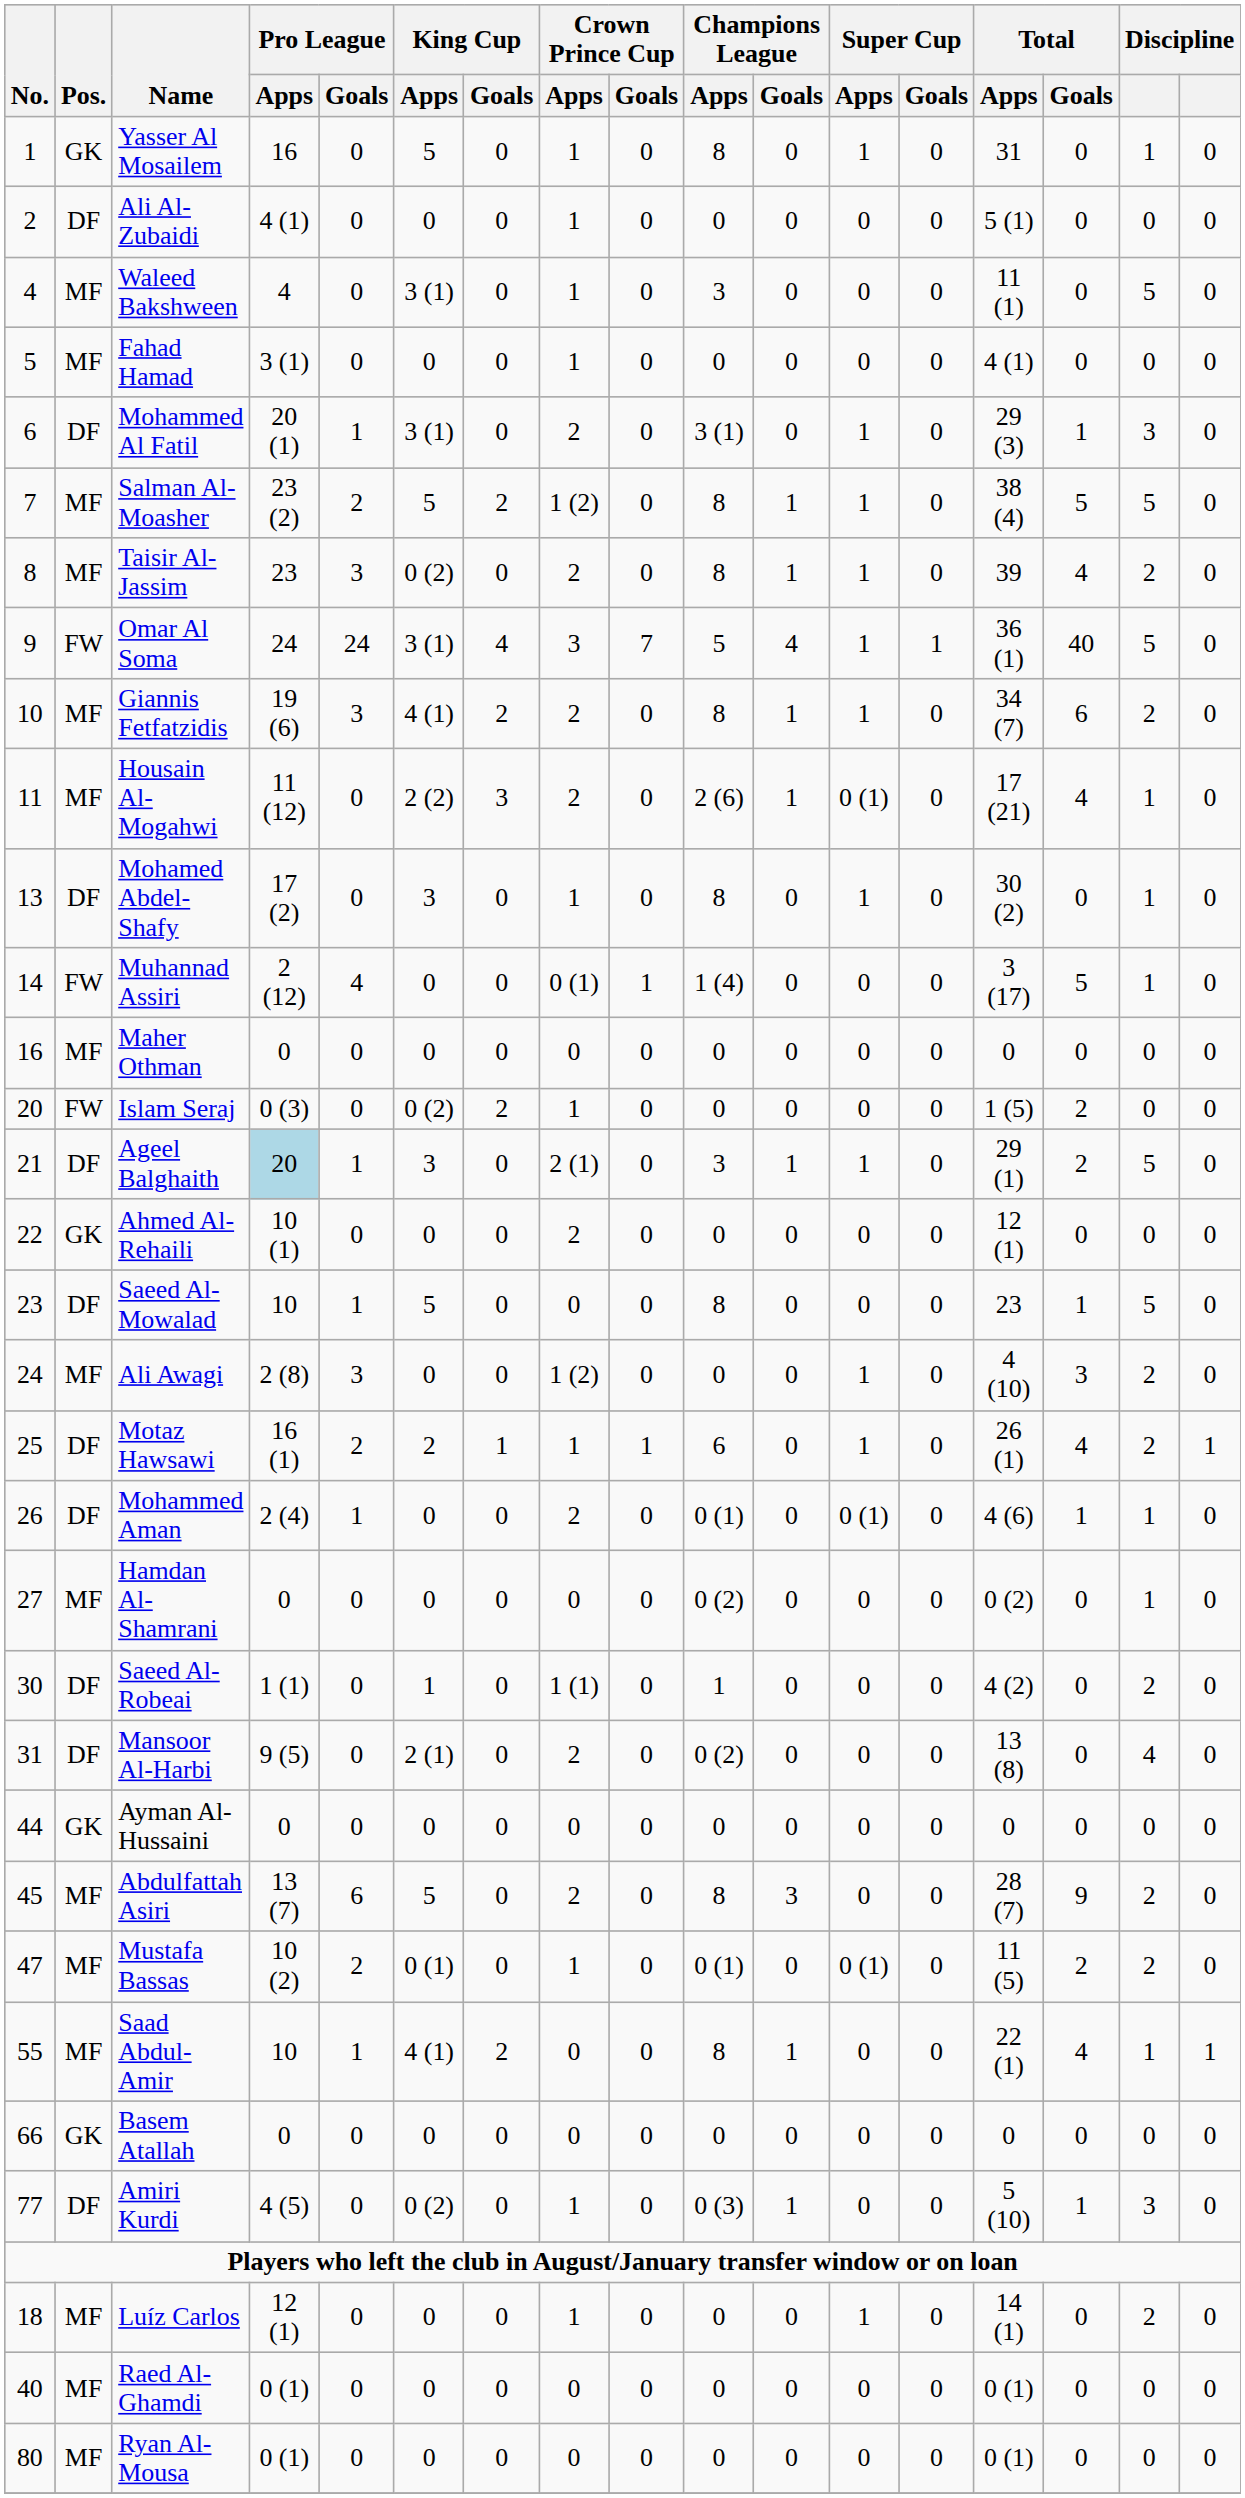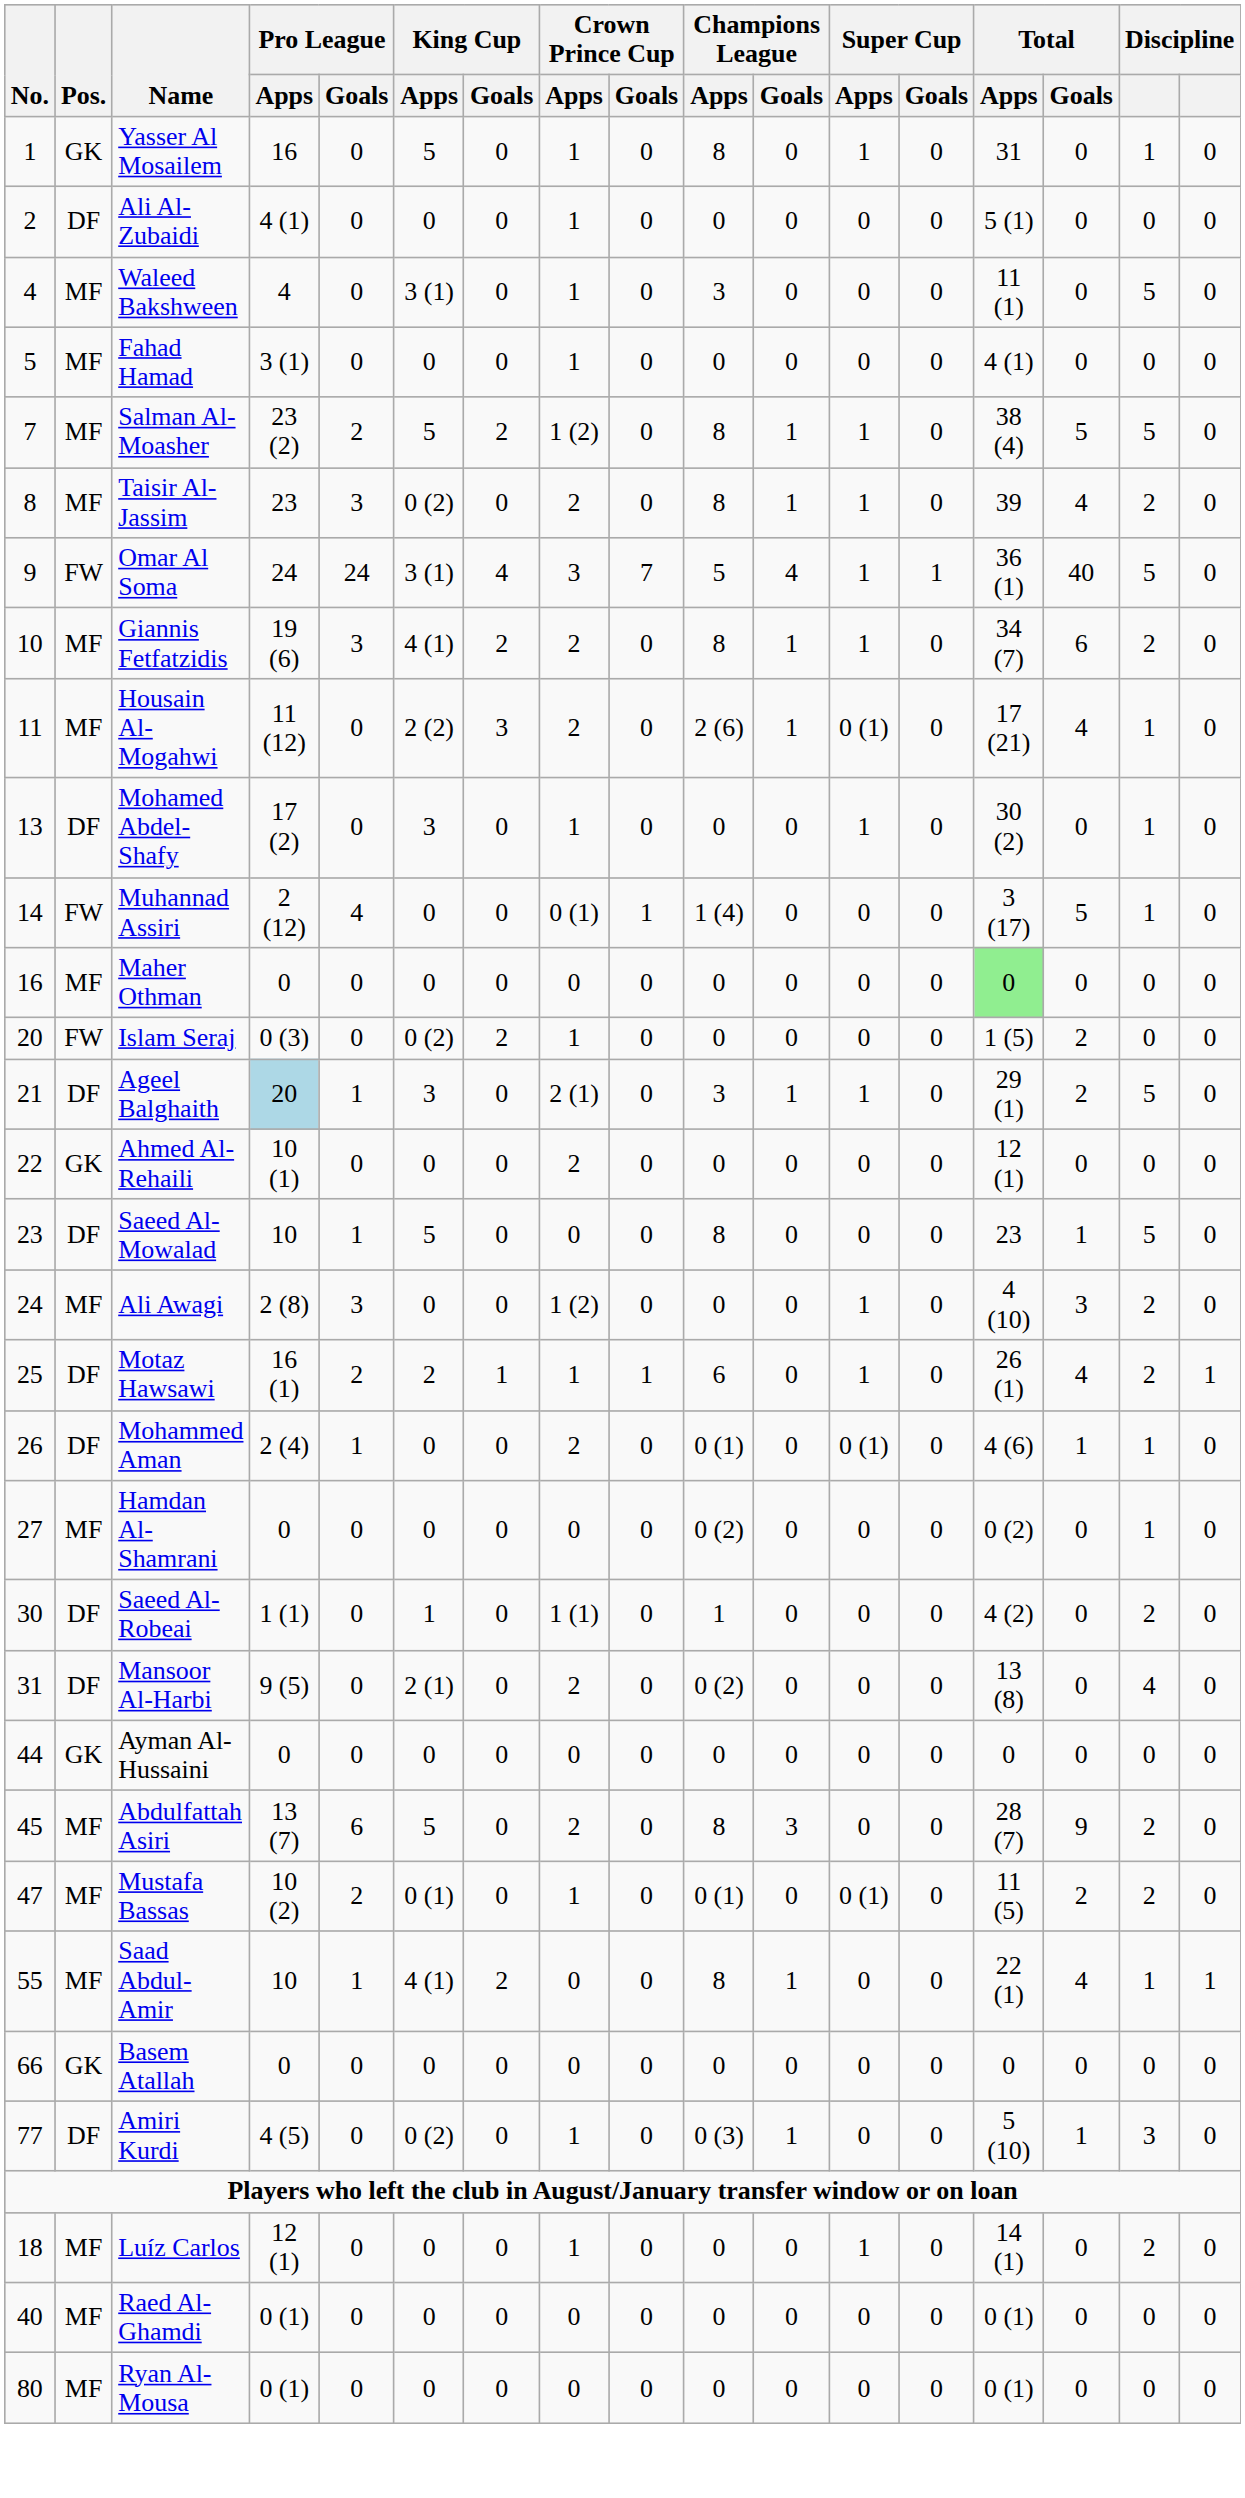 <table class="wikitable" style="text-align:center">
 <tr>
 <th rowspan="2" style="vertical-align:bottom;">No.</th>
 <th rowspan="2" style="vertical-align:bottom;">Pos.</th>
 <th rowspan="2" style="vertical-align:bottom;">Name</th>
 <th colspan="2" style="width:85px;">Pro League</th>
 <th colspan="2" style="width:85px;">King Cup</th>
 <th colspan="2" style="width:85px;">Crown Prince Cup</th>
 <th colspan="2" style="width:85px;">Champions League</th>
 <th colspan="2" style="width:85px;">Super Cup</th>
 <th colspan="2" style="width:85px;">Total</th>
 <th colspan="2" style="width:85px;">Discipline</th>
 </tr>
 <tr>
 <th>Apps</th>
 <th>Goals</th>
 <th>Apps</th>
 <th>Goals</th>
 <th>Apps</th>
 <th>Goals</th>
 <th>Apps</th>
 <th>Goals</th>
 <th>Apps</th>
 <th>Goals</th>
 <th>Apps</th>
 <th>Goals</th>
 <th></th>
 <th></th>
 </tr>
 <tr>
 <td>1</td>
 <td>GK</td>
 <td align="left"> <a href='#'>Yasser Al Mosailem</a></td>
 <td>16</td>
 <td>0</td>
 <td>5</td>
 <td>0</td>
 <td>1</td>
 <td>0</td>
 <td>8</td>
 <td>0</td>
 <td>1</td>
 <td>0</td>
 <td>31</td>
 <td>0</td>
 <td>1</td>
 <td>0</td>
 </tr>
 <tr>
 <td>2</td>
 <td>DF</td>
 <td align="left"> <a href='#'>Ali Al-Zubaidi</a></td>
 <td>4 (1)</td>
 <td>0</td>
 <td>0</td>
 <td>0</td>
 <td>1</td>
 <td>0</td>
 <td>0</td>
 <td>0</td>
 <td>0</td>
 <td>0</td>
 <td>5 (1)</td>
 <td>0</td>
 <td>0</td>
 <td>0</td>
 </tr>
 <tr>
 <td>4</td>
 <td>MF</td>
 <td align="left"> <a href='#'>Waleed Bakshween</a></td>
 <td>4</td>
 <td>0</td>
 <td>3 (1)</td>
 <td>0</td>
 <td>1</td>
 <td>0</td>
 <td>3</td>
 <td>0</td>
 <td>0</td>
 <td>0</td>
 <td>11 (1)</td>
 <td>0</td>
 <td>5</td>
 <td>0</td>
 </tr>
 <tr>
 <td>5</td>
 <td>MF</td>
 <td align="left"> <a href='#'>Fahad Hamad</a></td>
 <td>3 (1)</td>
 <td>0</td>
 <td>0</td>
 <td>0</td>
 <td>1</td>
 <td>0</td>
 <td>0</td>
 <td>0</td>
 <td>0</td>
 <td>0</td>
 <td>4 (1)</td>
 <td>0</td>
 <td>0</td>
-<td>0</td>
-</tr>
-<tr>
-<td>6</td>
-<td>DF</td>
-<td align="left"> <a href='#'>Mohammed Al Fatil</a></td>
-<td>20 (1)</td>
-<td>1</td>
-<td>3 (1)</td>
-<td>0</td>
-<td>2</td>
-<td>0</td>
-<td>3 (1)</td>
-<td>0</td>
-<td>1</td>
-<td>0</td>
-<td>29 (3)</td>
-<td>1</td>
-<td>3</td>
 <td>0</td>
 </tr>
 <tr>
 <td>7</td>
 <td>MF</td>
 <td align="left"> <a href='#'>Salman Al-Moasher</a></td>
 <td>23 (2)</td>
 <td>2</td>
 <td>5</td>
 <td>2</td>
 <td>1 (2)</td>
 <td>0</td>
 <td>8</td>
 <td>1</td>
 <td>1</td>
 <td>0</td>
 <td>38 (4)</td>
 <td>5</td>
 <td>5</td>
 <td>0</td>
 </tr>
 <tr>
 <td>8</td>
 <td>MF</td>
 <td align="left"> <a href='#'>Taisir Al-Jassim</a></td>
 <td>23</td>
 <td>3</td>
 <td>0 (2)</td>
 <td>0</td>
 <td>2</td>
 <td>0</td>
 <td>8</td>
 <td>1</td>
 <td>1</td>
 <td>0</td>
 <td>39</td>
 <td>4</td>
 <td>2</td>
 <td>0</td>
 </tr>
 <tr>
 <td>9</td>
 <td>FW</td>
 <td align="left"> <a href='#'>Omar Al Soma</a></td>
 <td>24</td>
 <td>24</td>
 <td>3 (1)</td>
 <td>4</td>
 <td>3</td>
 <td>7</td>
 <td>5</td>
 <td>4</td>
 <td>1</td>
 <td>1</td>
 <td>36 (1)</td>
 <td>40</td>
 <td>5</td>
 <td>0</td>
 </tr>
 <tr>
 <td>10</td>
 <td>MF</td>
 <td align="left"> <a href='#'>Giannis Fetfatzidis</a></td>
 <td>19 (6)</td>
 <td>3</td>
 <td>4 (1)</td>
 <td>2</td>
 <td>2</td>
 <td>0</td>
 <td>8</td>
 <td>1</td>
 <td>1</td>
 <td>0</td>
 <td>34 (7)</td>
 <td>6</td>
 <td>2</td>
 <td>0</td>
 </tr>
 <tr>
 <td>11</td>
 <td>MF</td>
 <td align="left"> <a href='#'>Housain Al-Mogahwi</a></td>
 <td>11 (12)</td>
 <td>0</td>
 <td>2 (2)</td>
 <td>3</td>
 <td>2</td>
 <td>0</td>
 <td>2 (6)</td>
 <td>1</td>
 <td>0 (1)</td>
 <td>0</td>
 <td>17 (21)</td>
 <td>4</td>
 <td>1</td>
 <td>0</td>
 </tr>
 <tr>
 <td>13</td>
 <td>DF</td>
 <td align="left"> <a href='#'>Mohamed Abdel-Shafy</a></td>
 <td>17 (2)</td>
 <td>0</td>
 <td>3</td>
 <td>0</td>
 <td>1</td>
 <td>0</td>
-<td>8</td>
+<td>0</td>
 <td>0</td>
 <td>1</td>
 <td>0</td>
 <td>30 (2)</td>
 <td>0</td>
 <td>1</td>
 <td>0</td>
 </tr>
 <tr>
 <td>14</td>
 <td>FW</td>
 <td align="left"> <a href='#'>Muhannad Assiri</a></td>
 <td>2 (12)</td>
 <td>4</td>
 <td>0</td>
 <td>0</td>
 <td>0 (1)</td>
 <td>1</td>
 <td>1 (4)</td>
 <td>0</td>
 <td>0</td>
 <td>0</td>
 <td>3 (17)</td>
 <td>5</td>
 <td>1</td>
 <td>0</td>
 </tr>
 <tr>
 <td>16</td>
 <td>MF</td>
 <td align="left"> <a href='#'>Maher Othman</a></td>
 <td>0</td>
 <td>0</td>
 <td>0</td>
 <td>0</td>
 <td>0</td>
 <td>0</td>
 <td>0</td>
 <td>0</td>
 <td>0</td>
 <td>0</td>
-<td>0</td>
+<td style="background: lightgreen;">0</td>
 <td>0</td>
 <td>0</td>
 <td>0</td>
 </tr>
 <tr>
 <td>20</td>
 <td>FW</td>
 <td align="left"> <a href='#'>Islam Seraj</a></td>
 <td>0 (3)</td>
 <td>0</td>
 <td>0 (2)</td>
 <td>2</td>
 <td>1</td>
 <td>0</td>
 <td>0</td>
 <td>0</td>
 <td>0</td>
 <td>0</td>
 <td>1 (5)</td>
 <td>2</td>
 <td>0</td>
 <td>0</td>
 </tr>
 <tr>
 <td>21</td>
 <td>DF</td>
 <td align="left"> <a href='#'>Ageel Balghaith</a></td>
 <td style="background: lightblue;">20</td>
 <td>1</td>
 <td>3</td>
 <td>0</td>
 <td>2 (1)</td>
 <td>0</td>
 <td>3</td>
 <td>1</td>
 <td>1</td>
 <td>0</td>
 <td>29 (1)</td>
 <td>2</td>
 <td>5</td>
 <td>0</td>
 </tr>
 <tr>
 <td>22</td>
 <td>GK</td>
 <td align="left"> <a href='#'>Ahmed Al-Rehaili</a></td>
 <td>10 (1)</td>
 <td>0</td>
 <td>0</td>
 <td>0</td>
 <td>2</td>
 <td>0</td>
 <td>0</td>
 <td>0</td>
 <td>0</td>
 <td>0</td>
 <td>12 (1)</td>
 <td>0</td>
 <td>0</td>
 <td>0</td>
 </tr>
 <tr>
 <td>23</td>
 <td>DF</td>
 <td align="left"> <a href='#'>Saeed Al-Mowalad</a></td>
 <td>10</td>
 <td>1</td>
 <td>5</td>
 <td>0</td>
 <td>0</td>
 <td>0</td>
 <td>8</td>
 <td>0</td>
 <td>0</td>
 <td>0</td>
 <td>23</td>
 <td>1</td>
 <td>5</td>
 <td>0</td>
 </tr>
 <tr>
 <td>24</td>
 <td>MF</td>
 <td align="left"> <a href='#'>Ali Awagi</a></td>
 <td>2 (8)</td>
 <td>3</td>
 <td>0</td>
 <td>0</td>
 <td>1 (2)</td>
 <td>0</td>
 <td>0</td>
 <td>0</td>
 <td>1</td>
 <td>0</td>
 <td>4 (10)</td>
 <td>3</td>
 <td>2</td>
 <td>0</td>
 </tr>
 <tr>
 <td>25</td>
 <td>DF</td>
 <td align="left"> <a href='#'>Motaz Hawsawi</a></td>
 <td>16 (1)</td>
 <td>2</td>
 <td>2</td>
 <td>1</td>
 <td>1</td>
 <td>1</td>
 <td>6</td>
 <td>0</td>
 <td>1</td>
 <td>0</td>
 <td>26 (1)</td>
 <td>4</td>
 <td>2</td>
 <td>1</td>
 </tr>
 <tr>
 <td>26</td>
 <td>DF</td>
 <td align="left"> <a href='#'>Mohammed Aman</a></td>
 <td>2 (4)</td>
 <td>1</td>
 <td>0</td>
 <td>0</td>
 <td>2</td>
 <td>0</td>
 <td>0 (1)</td>
 <td>0</td>
 <td>0 (1)</td>
 <td>0</td>
 <td>4 (6)</td>
 <td>1</td>
 <td>1</td>
 <td>0</td>
 </tr>
 <tr>
 <td>27</td>
 <td>MF</td>
 <td align="left"> <a href='#'>Hamdan Al-Shamrani</a></td>
 <td>0</td>
 <td>0</td>
 <td>0</td>
 <td>0</td>
 <td>0</td>
 <td>0</td>
 <td>0 (2)</td>
 <td>0</td>
 <td>0</td>
 <td>0</td>
 <td>0 (2)</td>
 <td>0</td>
 <td>1</td>
 <td>0</td>
 </tr>
 <tr>
 <td>30</td>
 <td>DF</td>
 <td align="left"> <a href='#'>Saeed Al-Robeai</a></td>
 <td>1 (1)</td>
 <td>0</td>
 <td>1</td>
 <td>0</td>
 <td>1 (1)</td>
 <td>0</td>
 <td>1</td>
 <td>0</td>
 <td>0</td>
 <td>0</td>
 <td>4 (2)</td>
 <td>0</td>
 <td>2</td>
 <td>0</td>
 </tr>
 <tr>
 <td>31</td>
 <td>DF</td>
 <td align="left"> <a href='#'>Mansoor Al-Harbi</a></td>
 <td>9 (5)</td>
 <td>0</td>
 <td>2 (1)</td>
 <td>0</td>
 <td>2</td>
 <td>0</td>
 <td>0 (2)</td>
 <td>0</td>
 <td>0</td>
 <td>0</td>
 <td>13 (8)</td>
 <td>0</td>
 <td>4</td>
 <td>0</td>
 </tr>
 <tr>
 <td>44</td>
 <td>GK</td>
 <td align="left"> Ayman Al-Hussaini</td>
 <td>0</td>
 <td>0</td>
 <td>0</td>
 <td>0</td>
 <td>0</td>
 <td>0</td>
 <td>0</td>
 <td>0</td>
 <td>0</td>
 <td>0</td>
 <td>0</td>
 <td>0</td>
 <td>0</td>
 <td>0</td>
 </tr>
 <tr>
 <td>45</td>
 <td>MF</td>
 <td align="left"> <a href='#'>Abdulfattah Asiri</a></td>
 <td>13 (7)</td>
 <td>6</td>
 <td>5</td>
 <td>0</td>
 <td>2</td>
 <td>0</td>
 <td>8</td>
 <td>3</td>
 <td>0</td>
 <td>0</td>
 <td>28 (7)</td>
 <td>9</td>
 <td>2</td>
 <td>0</td>
 </tr>
 <tr>
 <td>47</td>
 <td>MF</td>
 <td align="left"> <a href='#'>Mustafa Bassas</a></td>
 <td>10 (2)</td>
 <td>2</td>
 <td>0 (1)</td>
 <td>0</td>
 <td>1</td>
 <td>0</td>
 <td>0 (1)</td>
 <td>0</td>
 <td>0 (1)</td>
 <td>0</td>
 <td>11 (5)</td>
 <td>2</td>
 <td>2</td>
 <td>0</td>
 </tr>
 <tr>
 <td>55</td>
 <td>MF</td>
 <td align="left"> <a href='#'>Saad Abdul-Amir</a></td>
 <td>10</td>
 <td>1</td>
 <td>4 (1)</td>
 <td>2</td>
 <td>0</td>
 <td>0</td>
 <td>8</td>
 <td>1</td>
 <td>0</td>
 <td>0</td>
 <td>22 (1)</td>
 <td>4</td>
 <td>1</td>
 <td>1</td>
 </tr>
 <tr>
 <td>66</td>
 <td>GK</td>
 <td align="left"> <a href='#'>Basem Atallah</a></td>
 <td>0</td>
 <td>0</td>
 <td>0</td>
 <td>0</td>
 <td>0</td>
 <td>0</td>
 <td>0</td>
 <td>0</td>
 <td>0</td>
 <td>0</td>
 <td>0</td>
 <td>0</td>
 <td>0</td>
 <td>0</td>
 </tr>
 <tr>
 <td>77</td>
 <td>DF</td>
 <td align="left"> <a href='#'>Amiri Kurdi</a></td>
 <td>4 (5)</td>
 <td>0</td>
 <td>0 (2)</td>
 <td>0</td>
 <td>1</td>
 <td>0</td>
 <td>0 (3)</td>
 <td>1</td>
 <td>0</td>
 <td>0</td>
 <td>5 (10)</td>
 <td>1</td>
 <td>3</td>
 <td>0</td>
 </tr>
 <tr>
 <td colspan="17"><strong>Players who left the club in August/January transfer window or on loan</strong></td>
 </tr>
 <tr>
 <td>18</td>
 <td>MF</td>
 <td align="left"> <a href='#'>Luíz Carlos</a></td>
 <td>12 (1)</td>
 <td>0</td>
 <td>0</td>
 <td>0</td>
 <td>1</td>
 <td>0</td>
 <td>0</td>
 <td>0</td>
 <td>1</td>
 <td>0</td>
 <td>14 (1)</td>
 <td>0</td>
 <td>2</td>
 <td>0</td>
 </tr>
 <tr>
 <td>40</td>
 <td>MF</td>
 <td align="left"> <a href='#'>Raed Al-Ghamdi</a></td>
 <td>0 (1)</td>
 <td>0</td>
 <td>0</td>
 <td>0</td>
 <td>0</td>
 <td>0</td>
 <td>0</td>
 <td>0</td>
 <td>0</td>
 <td>0</td>
 <td>0 (1)</td>
 <td>0</td>
 <td>0</td>
 <td>0</td>
 </tr>
 <tr>
 <td>80</td>
 <td>MF</td>
 <td align="left"> <a href='#'>Ryan Al-Mousa</a></td>
 <td>0 (1)</td>
 <td>0</td>
 <td>0</td>
 <td>0</td>
 <td>0</td>
 <td>0</td>
 <td>0</td>
 <td>0</td>
 <td>0</td>
 <td>0</td>
 <td>0 (1)</td>
 <td>0</td>
 <td>0</td>
 <td>0</td>
 </tr>
 <tr>
 </tr>
 </table>
